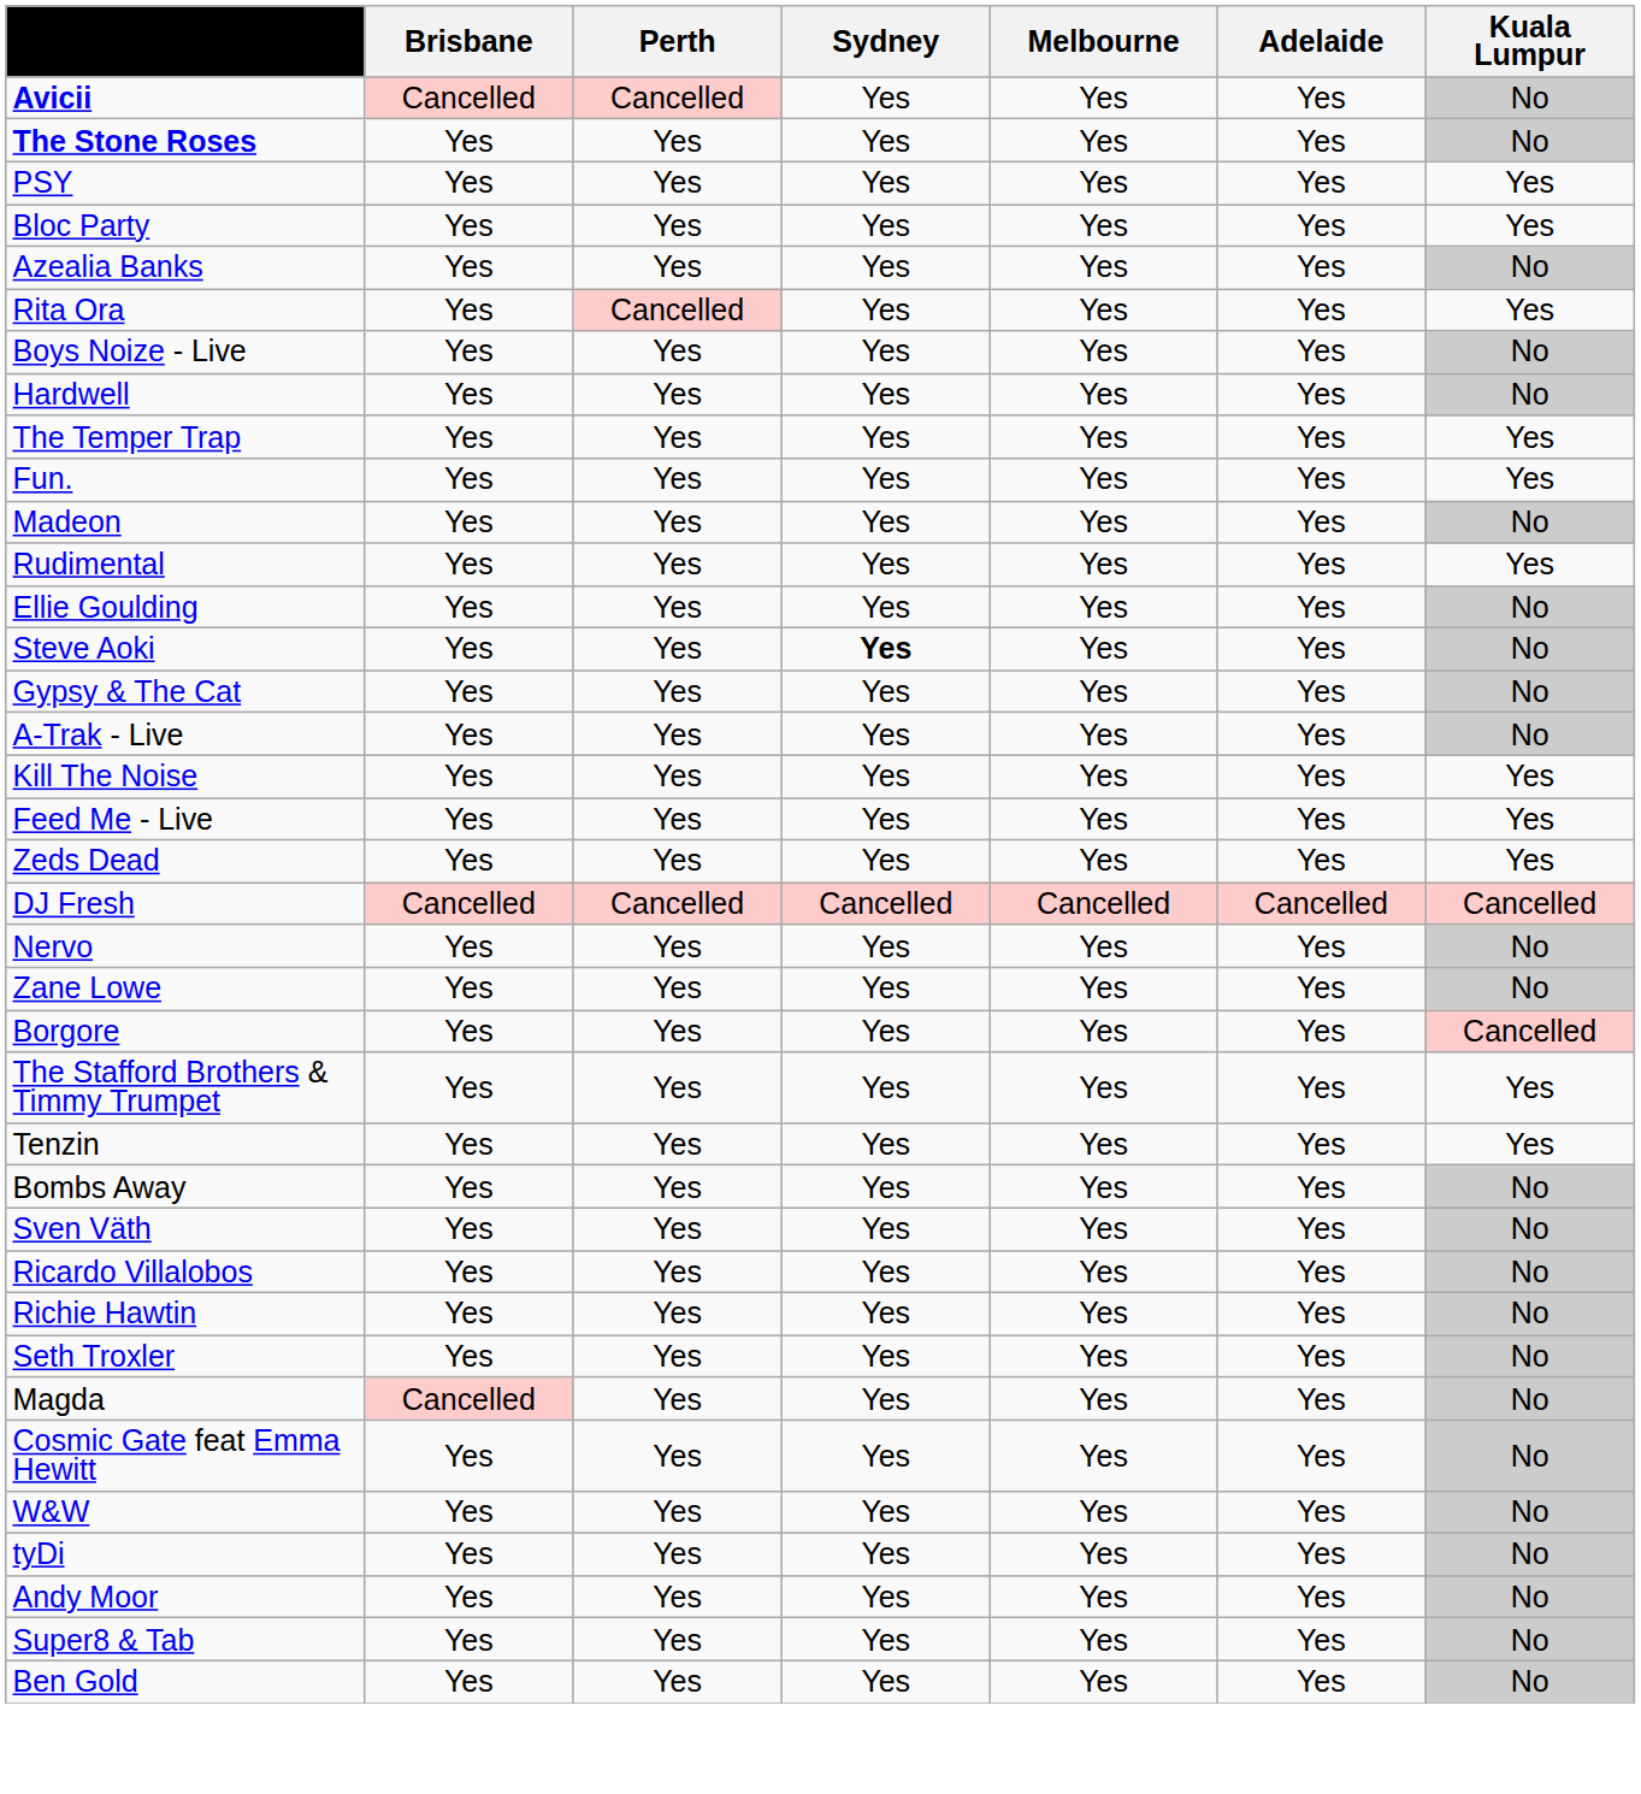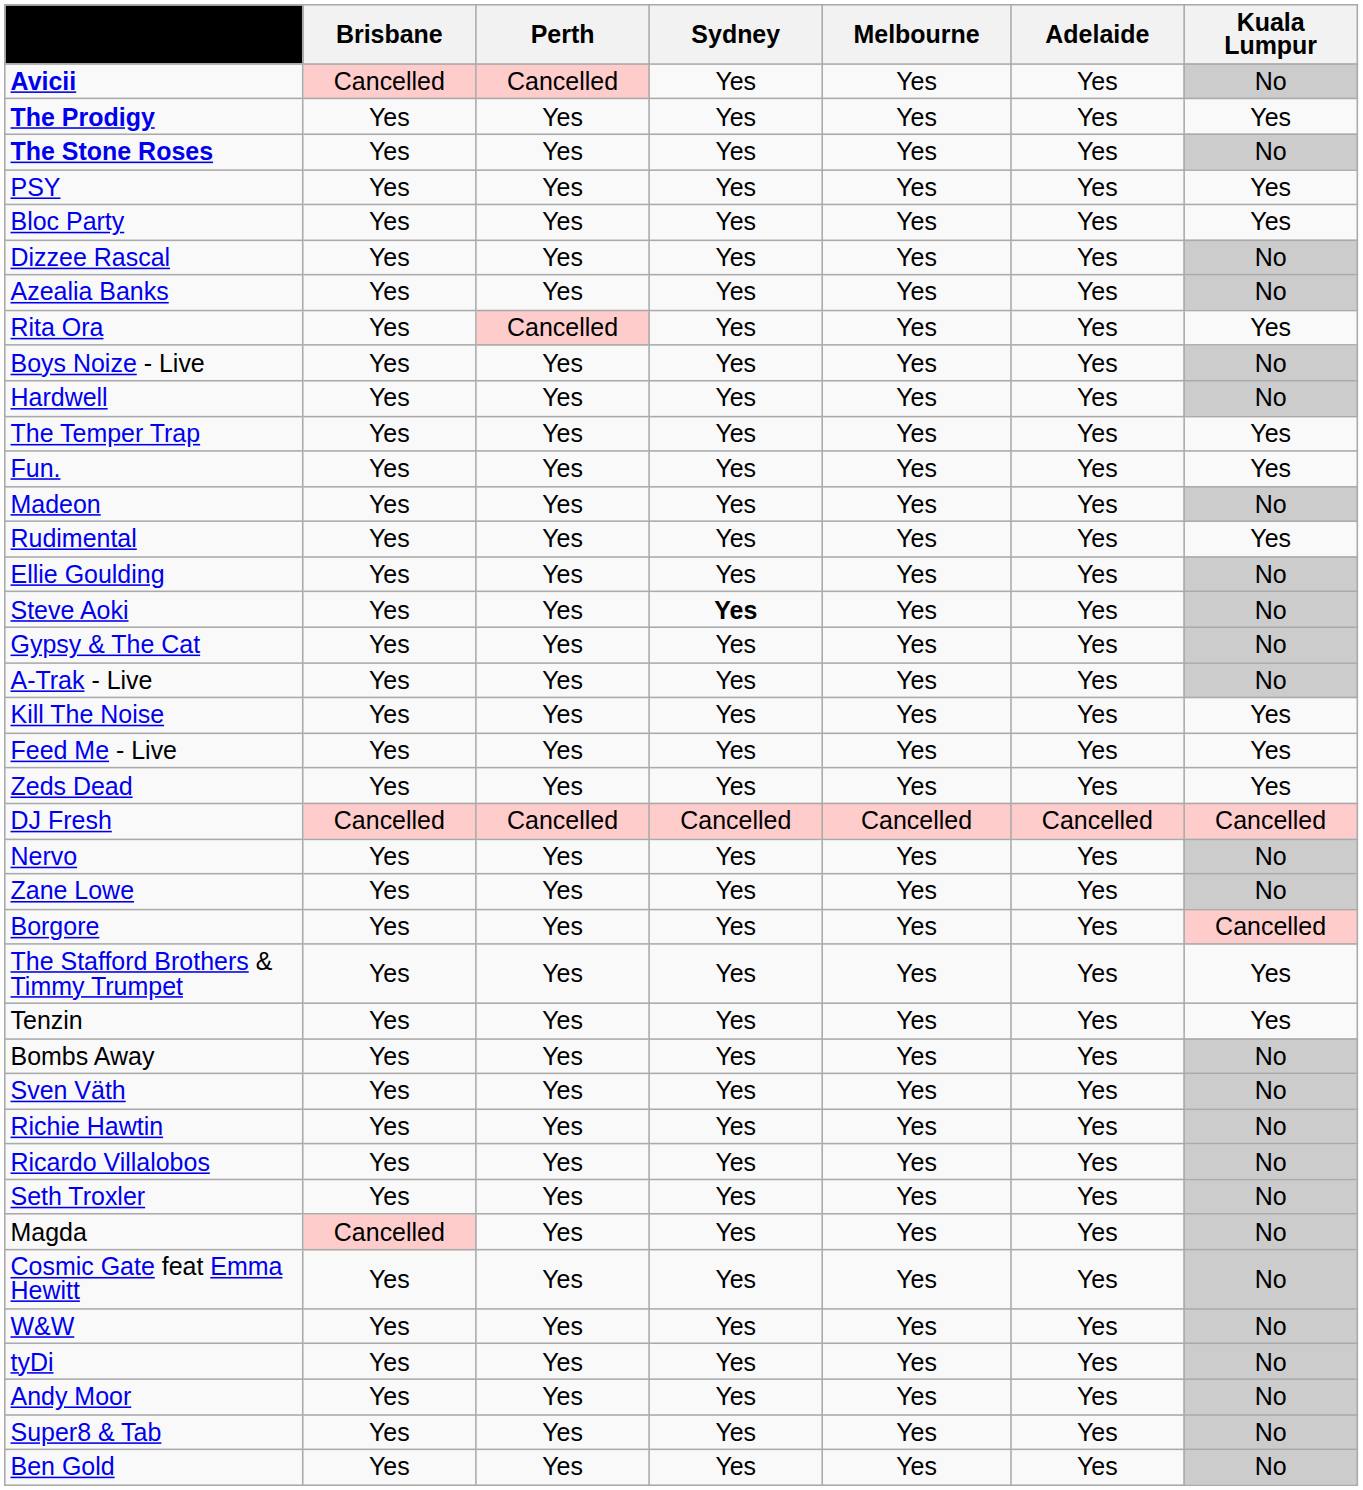 <table class="wikitable sortable" style="line-height:0.95em;">
 <tr>
 <th style="background:#000; width:15%;"> </th>
 <th width=8%>Brisbane</th>
 <th width=8%>Perth</th>
 <th width=8%>Sydney</th>
 <th width=8%>Melbourne</th>
 <th width=8%>Adelaide</th>
 <th width=8%>Kuala Lumpur</th>
 </tr>
 <tr align=center>
 <td align=left><strong><a href='#'>Avicii</a></strong></td>
 <td style="background:#fcc;">Cancelled</td>
 <td style="background:#fcc;">Cancelled</td>
 <td>Yes</td>
 <td>Yes</td>
 <td>Yes</td>
 <td style="background:#ccc;">No</td>
+</tr>
+<tr align=center>
+<td align=left><strong><a href='#'>The Prodigy</a></strong></td>
+<td>Yes</td>
+<td>Yes</td>
+<td>Yes</td>
+<td>Yes</td>
+<td>Yes</td>
+<td>Yes</td>
 </tr>
 <tr align=center>
 <td align=left><strong><a href='#'>The Stone Roses</a></strong></td>
 <td>Yes</td>
 <td>Yes</td>
 <td>Yes</td>
 <td>Yes</td>
 <td>Yes</td>
 <td style="background:#ccc;">No</td>
 </tr>
 <tr align=center>
 <td align=left><a href='#'>PSY</a></td>
 <td>Yes</td>
 <td>Yes</td>
 <td>Yes</td>
 <td>Yes</td>
 <td>Yes</td>
 <td>Yes</td>
 </tr>
 <tr align=center>
 <td align=left><a href='#'>Bloc Party</a></td>
 <td>Yes</td>
 <td>Yes</td>
 <td>Yes</td>
 <td>Yes</td>
 <td>Yes</td>
 <td>Yes</td>
+</tr>
+<tr align=center>
+<td align=left><a href='#'>Dizzee Rascal</a></td>
+<td>Yes</td>
+<td>Yes</td>
+<td>Yes</td>
+<td>Yes</td>
+<td>Yes</td>
+<td style="background:#ccc;">No</td>
 </tr>
 <tr align=center>
 <td align=left><a href='#'>Azealia Banks</a></td>
 <td>Yes</td>
 <td>Yes</td>
 <td>Yes</td>
 <td>Yes</td>
 <td>Yes</td>
 <td style="background:#ccc;">No</td>
 </tr>
 <tr align=center>
 <td align=left><a href='#'>Rita Ora</a></td>
 <td>Yes</td>
 <td style="background:#fcc;">Cancelled</td>
 <td>Yes</td>
 <td>Yes</td>
 <td>Yes</td>
 <td>Yes</td>
 </tr>
 <tr align=center>
 <td align=left><a href='#'>Boys Noize</a> - Live</td>
 <td>Yes</td>
 <td>Yes</td>
 <td>Yes</td>
 <td>Yes</td>
 <td>Yes</td>
 <td style="background:#ccc;">No</td>
 </tr>
 <tr align=center>
 <td align=left><a href='#'>Hardwell</a></td>
 <td>Yes</td>
 <td>Yes</td>
 <td>Yes</td>
 <td>Yes</td>
 <td>Yes</td>
 <td style="background:#ccc;">No</td>
 </tr>
 <tr align=center>
 <td align=left><a href='#'>The Temper Trap</a></td>
 <td>Yes</td>
 <td>Yes</td>
 <td>Yes</td>
 <td>Yes</td>
 <td>Yes</td>
 <td>Yes</td>
 </tr>
 <tr align=center>
 <td align=left><a href='#'>Fun.</a></td>
 <td>Yes</td>
 <td>Yes</td>
 <td>Yes</td>
 <td>Yes</td>
 <td>Yes</td>
 <td>Yes</td>
 </tr>
 <tr align=center>
 <td align=left><a href='#'>Madeon</a></td>
 <td>Yes</td>
 <td>Yes</td>
 <td>Yes</td>
 <td>Yes</td>
 <td>Yes</td>
 <td style="background:#ccc;">No</td>
 </tr>
 <tr align=center>
 <td align=left><a href='#'>Rudimental</a></td>
 <td>Yes</td>
 <td>Yes</td>
 <td>Yes</td>
 <td>Yes</td>
 <td>Yes</td>
 <td>Yes</td>
 </tr>
 <tr align=center>
 <td align=left><a href='#'>Ellie Goulding</a></td>
 <td>Yes</td>
 <td>Yes</td>
 <td>Yes</td>
 <td>Yes</td>
 <td>Yes</td>
 <td style="background:#ccc;">No</td>
 </tr>
 <tr align=center>
 <td align=left><a href='#'>Steve Aoki</a></td>
 <td>Yes</td>
 <td>Yes</td>
 <td><strong>Yes</strong></td>
 <td>Yes</td>
 <td>Yes</td>
 <td style="background:#ccc;">No</td>
 </tr>
 <tr align=center>
 <td align=left><a href='#'>Gypsy & The Cat</a></td>
 <td>Yes</td>
 <td>Yes</td>
 <td>Yes</td>
 <td>Yes</td>
 <td>Yes</td>
 <td style="background:#ccc;">No</td>
 </tr>
 <tr align=center>
 <td align=left><a href='#'>A-Trak</a> - Live</td>
 <td>Yes</td>
 <td>Yes</td>
 <td>Yes</td>
 <td>Yes</td>
 <td>Yes</td>
 <td style="background:#ccc;">No</td>
 </tr>
 <tr align=center>
 <td align=left><a href='#'>Kill The Noise</a></td>
 <td>Yes</td>
 <td>Yes</td>
 <td>Yes</td>
 <td>Yes</td>
 <td>Yes</td>
 <td>Yes</td>
 </tr>
 <tr align=center>
 <td align=left><a href='#'>Feed Me</a> - Live</td>
 <td>Yes</td>
 <td>Yes</td>
 <td>Yes</td>
 <td>Yes</td>
 <td>Yes</td>
 <td>Yes</td>
 </tr>
 <tr align=center>
 <td align=left><a href='#'>Zeds Dead</a></td>
 <td>Yes</td>
 <td>Yes</td>
 <td>Yes</td>
 <td>Yes</td>
 <td>Yes</td>
 <td>Yes</td>
 </tr>
 <tr align=center>
 <td align=left><a href='#'>DJ Fresh</a></td>
 <td style="background:#fcc;">Cancelled</td>
 <td style="background:#fcc;">Cancelled</td>
 <td style="background:#fcc;">Cancelled</td>
 <td style="background:#fcc;">Cancelled</td>
 <td style="background:#fcc;">Cancelled</td>
 <td style="background:#fcc;">Cancelled</td>
 </tr>
 <tr align=center>
 <td align=left><a href='#'>Nervo</a></td>
 <td>Yes</td>
 <td>Yes</td>
 <td>Yes</td>
 <td>Yes</td>
 <td>Yes</td>
 <td style="background:#ccc;">No</td>
 </tr>
 <tr align=center>
 <td align=left><a href='#'>Zane Lowe</a></td>
 <td>Yes</td>
 <td>Yes</td>
 <td>Yes</td>
 <td>Yes</td>
 <td>Yes</td>
 <td style="background:#ccc;">No</td>
 </tr>
 <tr align=center>
 <td align=left><a href='#'>Borgore</a></td>
 <td>Yes</td>
 <td>Yes</td>
 <td>Yes</td>
 <td>Yes</td>
 <td>Yes</td>
 <td style="background:#fcc;">Cancelled</td>
 </tr>
 <tr align=center>
 <td align=left><a href='#'>The Stafford Brothers</a> & <a href='#'>Timmy Trumpet</a></td>
 <td>Yes</td>
 <td>Yes</td>
 <td>Yes</td>
 <td>Yes</td>
 <td>Yes</td>
 <td>Yes</td>
 </tr>
 <tr align=center>
 <td align=left>Tenzin</td>
 <td>Yes</td>
 <td>Yes</td>
 <td>Yes</td>
 <td>Yes</td>
 <td>Yes</td>
 <td>Yes</td>
 </tr>
 <tr align=center>
 <td align=left>Bombs Away</td>
 <td>Yes</td>
 <td>Yes</td>
 <td>Yes</td>
 <td>Yes</td>
 <td>Yes</td>
 <td style="background:#ccc;">No</td>
 </tr>
 <tr align=center>
 <td align=left><a href='#'>Sven Väth</a></td>
 <td>Yes</td>
 <td>Yes</td>
 <td>Yes</td>
 <td>Yes</td>
 <td>Yes</td>
 <td style="background:#ccc;">No</td>
 </tr>
 <tr align=center>
-<td align=left><a href='#'>Ricardo Villalobos</a></td>
+<td align=left><a href='#'>Richie Hawtin</a></td>
 <td>Yes</td>
 <td>Yes</td>
 <td>Yes</td>
 <td>Yes</td>
 <td>Yes</td>
 <td style="background:#ccc;">No</td>
 </tr>
 <tr align=center>
-<td align=left><a href='#'>Richie Hawtin</a></td>
+<td align=left><a href='#'>Ricardo Villalobos</a></td>
 <td>Yes</td>
 <td>Yes</td>
 <td>Yes</td>
 <td>Yes</td>
 <td>Yes</td>
 <td style="background:#ccc;">No</td>
 </tr>
 <tr align=center>
 <td align=left><a href='#'>Seth Troxler</a></td>
 <td>Yes</td>
 <td>Yes</td>
 <td>Yes</td>
 <td>Yes</td>
 <td>Yes</td>
 <td style="background:#ccc;">No</td>
 </tr>
 <tr align=center>
 <td align=left>Magda</td>
 <td style="background:#fcc;">Cancelled</td>
 <td>Yes</td>
 <td>Yes</td>
 <td>Yes</td>
 <td>Yes</td>
 <td style="background:#ccc;">No</td>
 </tr>
 <tr align=center>
 <td align=left><a href='#'>Cosmic Gate</a> feat <a href='#'>Emma Hewitt</a></td>
 <td>Yes</td>
 <td>Yes</td>
 <td>Yes</td>
 <td>Yes</td>
 <td>Yes</td>
 <td style="background:#ccc;">No</td>
 </tr>
 <tr align=center>
 <td align=left><a href='#'>W&W</a></td>
 <td>Yes</td>
 <td>Yes</td>
 <td>Yes</td>
 <td>Yes</td>
 <td>Yes</td>
 <td style="background:#ccc;">No</td>
 </tr>
 <tr align=center>
 <td align=left><a href='#'>tyDi</a></td>
 <td>Yes</td>
 <td>Yes</td>
 <td>Yes</td>
 <td>Yes</td>
 <td>Yes</td>
 <td style="background:#ccc;">No</td>
 </tr>
 <tr align=center>
 <td align=left><a href='#'>Andy Moor</a></td>
 <td>Yes</td>
 <td>Yes</td>
 <td>Yes</td>
 <td>Yes</td>
 <td>Yes</td>
 <td style="background:#ccc;">No</td>
 </tr>
 <tr align=center>
 <td align=left><a href='#'>Super8 & Tab</a></td>
 <td>Yes</td>
 <td>Yes</td>
 <td>Yes</td>
 <td>Yes</td>
 <td>Yes</td>
 <td style="background:#ccc;">No</td>
 </tr>
 <tr align=center>
 <td align=left><a href='#'>Ben Gold</a></td>
 <td>Yes</td>
 <td>Yes</td>
 <td>Yes</td>
 <td>Yes</td>
 <td>Yes</td>
 <td style="background:#ccc;">No</td>
 </tr>
 </table>
